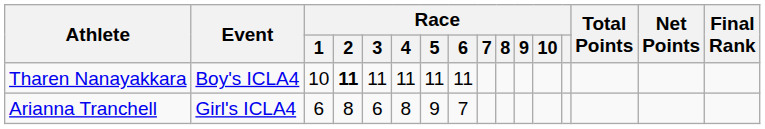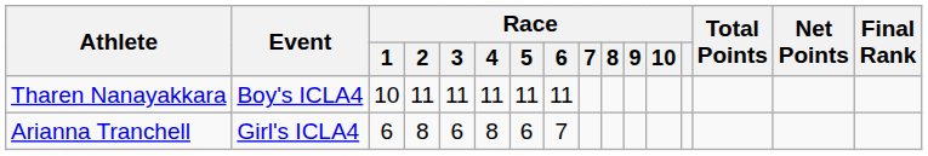 <table class="wikitable" style="font-size:90%">
 <tr>
 <th rowspan=2>Athlete</th>
 <th rowspan=2>Event</th>
 <th colspan=11>Race</th>
 <th rowspan=2>Total<br>Points</th>
 <th rowspan=2>Net<br>Points</th>
 <th rowspan=2>Final<br>Rank</th>
 </tr>
 <tr style="font-size:95%">
 <th>1</th>
 <th>2</th>
 <th>3</th>
 <th>4</th>
 <th>5</th>
 <th>6</th>
 <th>7</th>
 <th>8</th>
 <th>9</th>
 <th>10</th>
 <th></th>
 </tr>
 <tr align=center>
 <td align=left><a href='#'>Tharen Nanayakkara</a></td>
 <td align=left><a href='#'>Boy's ICLA4</a></td>
 <td>10</td>
-<td><strong>11</strong></td>
+<td>11</td>
 <td>11</td>
 <td>11</td>
 <td>11</td>
 <td>11</td>
 <td></td>
 <td></td>
 <td></td>
 <td></td>
 <td></td>
 <td></td>
 <td></td>
 <td></td>
 </tr>
 <tr align=center>
 <td align=left><a href='#'>Arianna Tranchell</a></td>
 <td align=left><a href='#'>Girl's ICLA4</a></td>
 <td>6</td>
 <td>8</td>
 <td>6</td>
 <td>8</td>
-<td>9</td>
+<td>6</td>
 <td>7</td>
 <td></td>
 <td></td>
 <td></td>
 <td></td>
 <td></td>
 <td></td>
 <td></td>
 <td></td>
 </tr>
 </table>
